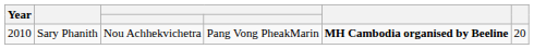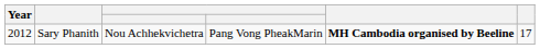 <table class="wikitable sortable" style="font-size: 85%; text-align:center">
 <tr>
 <th rowspan="2">Year</th>
 <th rowspan="2"><strong></strong></th>
 <th colspan="2"></th>
 <th rowspan="2"><strong></strong></th>
 <th rowspan="2"><strong></strong></th>
 </tr>
 <tr>
 <th></th>
 <th></th>
 </tr>
 <tr>
-<td>2010</td>
+<td>2012</td>
 <td>Sary Phanith</td>
 <td>Nou Achhekvichetra</td>
 <td>Pang Vong PheakMarin</td>
 <td><strong>MH Cambodia organised by Beeline</strong></td>
-<td>20</td>
+<td>17</td>
 </tr>
 </table>
